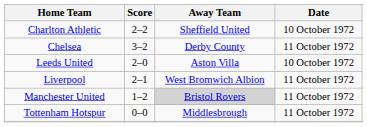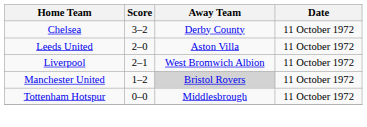 <table class="wikitable" style="text-align:center;">
 <tr>
 <th width=175>Home Team</th>
 <th width=20>Score</th>
 <th width=175>Away Team</th>
 <th width=125>Date</th>
-</tr>
-<tr>
-<td><a href='#'>Charlton Athletic</a></td>
-<td>2–2</td>
-<td><a href='#'>Sheffield United</a></td>
-<td>10 October 1972</td>
 </tr>
 <tr>
 <td><a href='#'>Chelsea</a></td>
 <td>3–2</td>
 <td><a href='#'>Derby County</a></td>
 <td>11 October 1972</td>
 </tr>
 <tr>
 <td><a href='#'>Leeds United</a></td>
 <td>2–0</td>
 <td><a href='#'>Aston Villa</a></td>
-<td>10 October 1972</td>
+<td>11 October 1972</td>
 </tr>
 <tr>
 <td><a href='#'>Liverpool</a></td>
 <td>2–1</td>
 <td><a href='#'>West Bromwich Albion</a></td>
 <td>11 October 1972</td>
 </tr>
 <tr>
 <td><a href='#'>Manchester United</a></td>
 <td>1–2</td>
 <td style="background: lightgrey;"><a href='#'>Bristol Rovers</a></td>
 <td>11 October 1972</td>
 </tr>
 <tr>
 <td><a href='#'>Tottenham Hotspur</a></td>
 <td>0–0</td>
 <td><a href='#'>Middlesbrough</a></td>
 <td>11 October 1972</td>
 </tr>
 <tr>
 </tr>
 </table>
